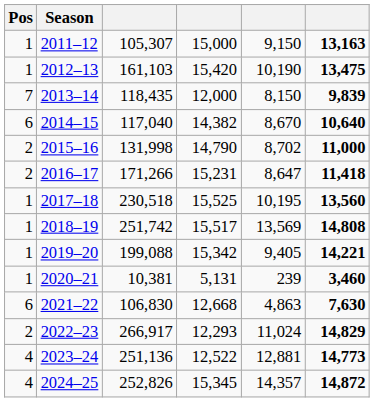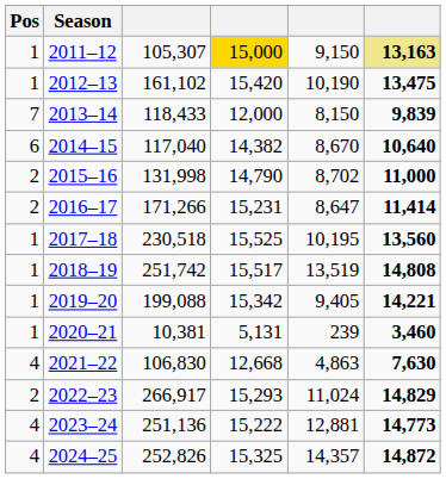 <table class="wikitable sortable" style="text-align:right">
 <tr>
 <th>Pos</th>
 <th>Season</th>
 <th width=65></th>
 <th width=55></th>
 <th width=55></th>
 <th width=55></th>
 </tr>
 <tr>
 <td>1</td>
 <td align=left><a href='#'>2011–12</a></td>
 <td>105,307</td>
-<td>15,000</td>
+<td style="background: gold;">15,000</td>
 <td>9,150</td>
-<td><strong>13,163</strong></td>
+<td style="background: khaki;"><strong>13,163</strong></td>
 </tr>
 <tr>
 <td>1</td>
 <td align=left><a href='#'>2012–13</a></td>
-<td>161,103</td>
+<td>161,102</td>
 <td>15,420</td>
 <td>10,190</td>
 <td><strong>13,475</strong></td>
 </tr>
 <tr>
 <td>7</td>
 <td align=left><a href='#'>2013–14</a></td>
-<td>118,435</td>
+<td>118,433</td>
 <td>12,000</td>
 <td>8,150</td>
 <td><strong>9,839</strong></td>
 </tr>
 <tr>
 <td>6</td>
 <td align=left><a href='#'>2014–15</a></td>
 <td>117,040</td>
 <td>14,382</td>
 <td>8,670</td>
 <td><strong>10,640</strong></td>
 </tr>
 <tr>
 <td>2</td>
 <td align=left><a href='#'>2015–16</a></td>
 <td>131,998</td>
 <td>14,790</td>
 <td>8,702</td>
 <td><strong>11,000</strong></td>
 </tr>
 <tr>
 <td>2</td>
 <td align=left><a href='#'>2016–17</a></td>
 <td>171,266</td>
 <td>15,231</td>
 <td>8,647</td>
-<td><strong>11,418</strong></td>
+<td><strong>11,414</strong></td>
 </tr>
 <tr>
 <td>1</td>
 <td align=left><a href='#'>2017–18</a></td>
 <td>230,518</td>
 <td>15,525</td>
 <td>10,195</td>
 <td><strong>13,560</strong></td>
 </tr>
 <tr>
 <td>1</td>
 <td align=left><a href='#'>2018–19</a></td>
 <td>251,742</td>
 <td>15,517</td>
-<td>13,569</td>
+<td>13,519</td>
 <td><strong>14,808</strong></td>
 </tr>
 <tr>
 <td>1</td>
 <td align=left><a href='#'>2019–20</a></td>
 <td>199,088</td>
 <td>15,342</td>
 <td>9,405</td>
 <td><strong>14,221</strong></td>
 </tr>
 <tr>
 <td>1</td>
 <td align=left><a href='#'>2020–21</a></td>
 <td>10,381</td>
 <td>5,131</td>
 <td>239</td>
 <td><strong>3,460</strong></td>
 </tr>
 <tr>
-<td>6</td>
+<td>4</td>
 <td align=left><a href='#'>2021–22</a></td>
 <td>106,830</td>
 <td>12,668</td>
 <td>4,863</td>
 <td><strong>7,630</strong></td>
 </tr>
 <tr>
 <td>2</td>
 <td align=left><a href='#'>2022–23</a></td>
 <td>266,917</td>
-<td>12,293</td>
+<td>15,293</td>
 <td>11,024</td>
 <td><strong>14,829</strong></td>
 </tr>
 <tr>
 <td>4</td>
 <td align=left><a href='#'>2023–24</a></td>
 <td>251,136</td>
-<td>12,522</td>
+<td>15,222</td>
 <td>12,881</td>
 <td><strong>14,773</strong></td>
 </tr>
 <tr>
 <td>4</td>
 <td align=left><a href='#'>2024–25</a></td>
 <td>252,826</td>
-<td>15,345</td>
+<td>15,325</td>
 <td>14,357</td>
 <td><strong>14,872</strong></td>
 </tr>
 </table>
